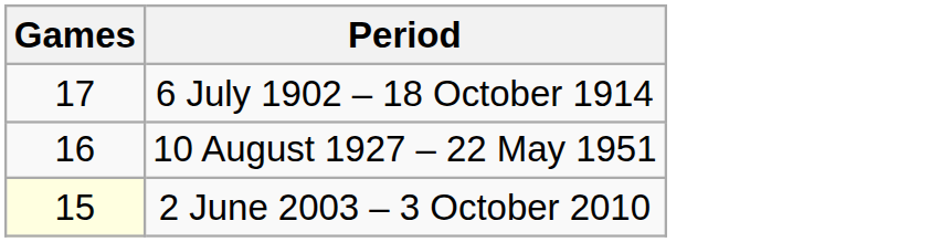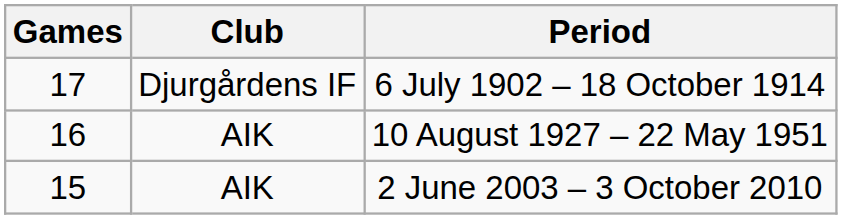 <table class="wikitable" style="font-size:90%; text-align: center">
 <tr>
 <th>Games</th>
+<th>Club</th>
 <th>Period</th>
 </tr>
 <tr>
 <td>17</td>
+<td>Djurgårdens IF</td>
 <td>6 July 1902 – 18 October 1914</td>
 </tr>
 <tr>
 <td>16</td>
+<td>AIK</td>
 <td>10 August 1927 – 22 May 1951</td>
 </tr>
 <tr>
-<td style="background: lightyellow;">15</td>
+<td>15</td>
+<td>AIK</td>
 <td>2 June 2003 – 3 October 2010</td>
 </tr>
 </table>
